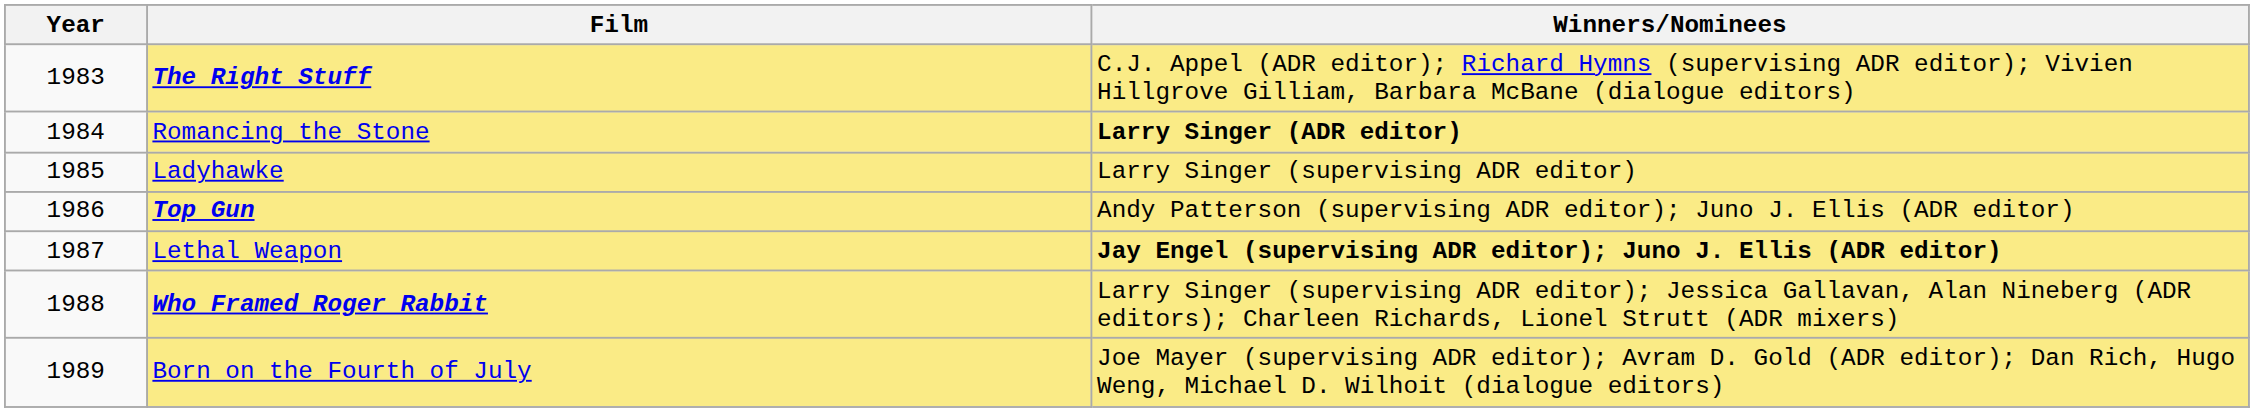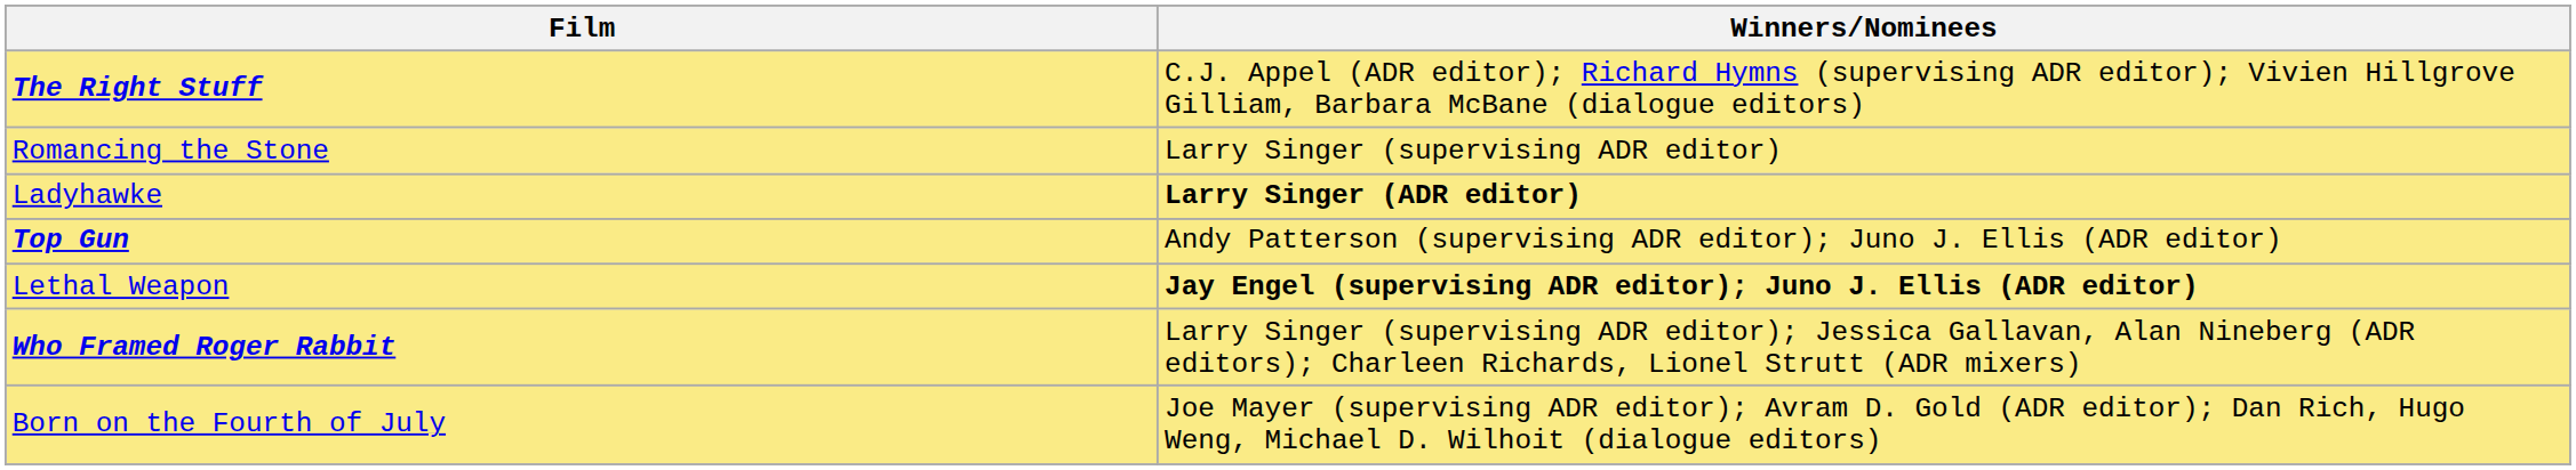 <table class="wikitable" width="95%" cellpadding="5">
 <tr>
-<th width="6%">Year</th>
 <th width="40%">Film</th>
 <th width="49%">Winners/Nominees</th>
 </tr>
 <tr>
-<td rowspan=1 style="text-align:center">1983<br></td>
 <td style="background:#FAEB86;"><strong><em><a href='#'>The Right Stuff</a><em> <strong></td>
 <td style="background:#FAEB86;"></strong>C.J. Appel (ADR editor); <a href='#'>Richard Hymns</a> (supervising ADR editor); Vivien Hillgrove Gilliam, Barbara McBane (dialogue editors)<strong></td>
 </tr>
 <tr>
-<td rowspan=1 style="text-align:center">1984<br></td>
 <td style="background:#FAEB86;"></em></strong><a href='#'>Romancing the Stone</a><strong><em></td>
+<td style="background:#FAEB86;"></strong>Larry Singer (supervising ADR editor)<strong></td>
+</tr>
+<tr>
+<td style="background:#FAEB86;"></em></strong><a href='#'>Ladyhawke</a></em> </strong></td>
 <td style="background:#FAEB86;"><strong>Larry Singer (ADR editor)</strong></td>
 </tr>
 <tr>
-<td rowspan=1 style="text-align:center">1985<br></td>
-<td style="background:#FAEB86;"></em></strong><a href='#'>Ladyhawke</a></em> </strong></td>
-<td style="background:#FAEB86;"></strong>Larry Singer (supervising ADR editor)<strong></td>
-</tr>
-<tr>
-<td rowspan=1 style="text-align:center">1986<br></td>
 <td style="background:#FAEB86;"><strong><em><a href='#'>Top Gun</a><em> <strong></td>
 <td style="background:#FAEB86;"></strong>Andy Patterson (supervising ADR editor); Juno J. Ellis (ADR editor)<strong></td>
 </tr>
 <tr>
-<td rowspan=1 style="text-align:center">1987<br></td>
 <td style="background:#FAEB86;"></em></strong><a href='#'>Lethal Weapon</a></em> </strong></td>
 <td style="background:#FAEB86;"><strong>Jay Engel (supervising ADR editor); Juno J. Ellis (ADR editor)</strong></td>
 </tr>
 <tr>
-<td rowspan=1 style="text-align:center">1988<br></td>
 <td style="background:#FAEB86;"><strong><em><a href='#'>Who Framed Roger Rabbit</a><em> <strong></td>
 <td style="background:#FAEB86;"></strong>Larry Singer (supervising ADR editor); Jessica Gallavan, Alan Nineberg (ADR editors); Charleen Richards, Lionel Strutt (ADR mixers)<strong></td>
 </tr>
 <tr>
-<td rowspan=1 style="text-align:center">1989<br></td>
 <td style="background:#FAEB86;"></em></strong><a href='#'>Born on the Fourth of July</a><strong><em></td>
 <td style="background:#FAEB86;"></strong>Joe Mayer (supervising ADR editor); Avram D. Gold (ADR editor); Dan Rich, Hugo Weng, Michael D. Wilhoit (dialogue editors)<strong></td>
 </tr>
 </table>
